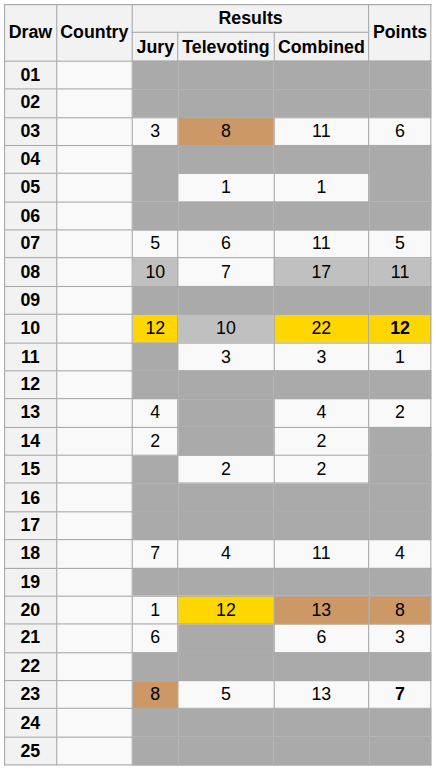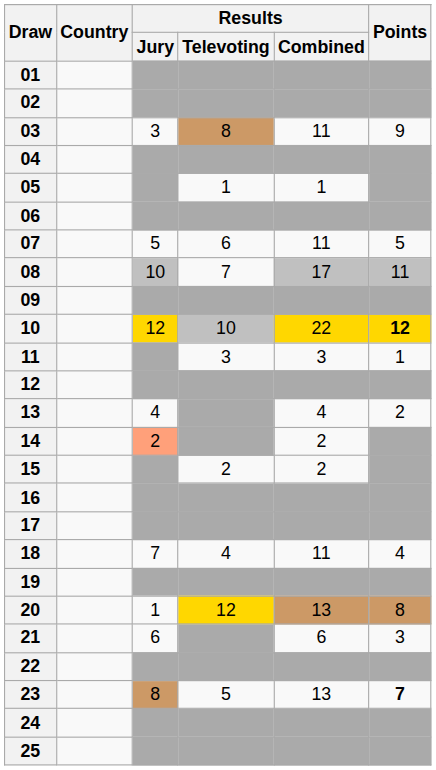 <table class="sortable wikitable collapsible plainrowheaders" style="text-align:center;">
 <tr>
 </tr>
 <tr>
 <th scope="col" rowspan="2">Draw</th>
 <th scope="col" rowspan="2">Country</th>
 <th scope="col" colspan="3">Results</th>
 <th scope="col" rowspan="2">Points</th>
 </tr>
 <tr>
 <th scope="col">Jury</th>
 <th scope="col">Televoting</th>
 <th scope="col">Combined</th>
 </tr>
 <tr>
 <th scope="row" style="text-align:center;">01</th>
 <td style="text-align:left;"></td>
 <td style="background:#AAAAAA;"></td>
 <td style="background:#AAAAAA;"></td>
 <td style="background:#AAAAAA;"></td>
 <td style="background:#AAAAAA;"></td>
 </tr>
 <tr>
 <th scope="row" style="text-align:center;">02</th>
 <td style="text-align:left;"></td>
 <td style="background:#AAAAAA;"></td>
 <td style="background:#AAAAAA;"></td>
 <td style="background:#AAAAAA;"></td>
 <td style="background:#AAAAAA;"></td>
 </tr>
 <tr>
 <th scope="row" style="text-align:center;">03</th>
 <td style="text-align:left;"></td>
 <td>3</td>
 <td style="background:#CC9966;">8</td>
 <td>11</td>
-<td>6</td>
+<td>9</td>
 </tr>
 <tr>
 <th scope="row" style="text-align:center;">04</th>
 <td style="text-align:left;"></td>
 <td style="background:#AAAAAA;"></td>
 <td style="background:#AAAAAA;"></td>
 <td style="background:#AAAAAA;"></td>
 <td style="background:#AAAAAA;"></td>
 </tr>
 <tr>
 <th scope="row" style="text-align:center;">05</th>
 <td style="text-align:left;"></td>
 <td style="background:#AAAAAA;"></td>
 <td>1</td>
 <td>1</td>
 <td style="background:#AAAAAA;"></td>
 </tr>
 <tr>
 <th scope="row" style="text-align:center;">06</th>
 <td style="text-align:left;"></td>
 <td style="background:#AAAAAA;"></td>
 <td style="background:#AAAAAA;"></td>
 <td style="background:#AAAAAA;"></td>
 <td style="background:#AAAAAA;"></td>
 </tr>
 <tr>
 <th scope="row" style="text-align:center;">07</th>
 <td style="text-align:left;"></td>
 <td>5</td>
 <td>6</td>
 <td>11</td>
 <td>5</td>
 </tr>
 <tr>
 <th scope="row" style="text-align:center;">08</th>
 <td style="text-align:left;"></td>
 <td style="background:silver;">10</td>
 <td>7</td>
 <td style="background:silver;">17</td>
 <td style="background:silver;">11</td>
 </tr>
 <tr class="sortbottom">
 <th scope="row" style="text-align:center;">09</th>
 <td style="text-align:left;"></td>
 <td style="background:#AAAAAA;"></td>
 <td style="background:#AAAAAA;"></td>
 <td style="background:#AAAAAA;"></td>
 <td style="background:#AAAAAA;"></td>
 </tr>
 <tr>
 <th scope="row" style="text-align:center;">10</th>
 <td style="text-align:left;"></td>
 <td style="background:gold;">12</td>
 <td style="background:silver;">10</td>
 <td style="background:gold;">22</td>
 <td style="background:gold;"><strong>12</strong></td>
 </tr>
 <tr>
 <th scope="row" style="text-align:center;">11</th>
 <td style="text-align:left;"></td>
 <td style="background:#AAAAAA;"></td>
 <td>3</td>
 <td>3</td>
 <td>1</td>
 </tr>
 <tr>
 <th scope="row" style="text-align:center;">12</th>
 <td style="text-align:left;"></td>
 <td style="background:#AAAAAA;"></td>
 <td style="background:#AAAAAA;"></td>
 <td style="background:#AAAAAA;"></td>
 <td style="background:#AAAAAA;"></td>
 </tr>
 <tr>
 <th scope="row" style="text-align:center;">13</th>
 <td style="text-align:left;"></td>
 <td>4</td>
 <td style="background:#AAAAAA;"></td>
 <td>4</td>
 <td>2</td>
 </tr>
 <tr>
 <th scope="row" style="text-align:center;">14</th>
 <td style="text-align:left;"></td>
-<td>2</td>
+<td style="background: lightsalmon;">2</td>
 <td style="background:#AAAAAA;"></td>
 <td>2</td>
 <td style="background:#AAAAAA;"></td>
 </tr>
 <tr>
 <th scope="row" style="text-align:center;">15</th>
 <td style="text-align:left;"></td>
 <td style="background:#AAAAAA;"></td>
 <td>2</td>
 <td>2</td>
 <td style="background:#AAAAAA;"></td>
 </tr>
 <tr>
 <th scope="row" style="text-align:center;">16</th>
 <td style="text-align:left;"></td>
 <td style="background:#AAAAAA;"></td>
 <td style="background:#AAAAAA;"></td>
 <td style="background:#AAAAAA;"></td>
 <td style="background:#AAAAAA;"></td>
 </tr>
 <tr>
 <th scope="row" style="text-align:center;">17</th>
 <td style="text-align:left;"></td>
 <td style="background:#AAAAAA;"></td>
 <td style="background:#AAAAAA;"></td>
 <td style="background:#AAAAAA;"></td>
 <td style="background:#AAAAAA;"></td>
 </tr>
 <tr>
 <th scope="row" style="text-align:center;">18</th>
 <td style="text-align:left;"></td>
 <td>7</td>
 <td>4</td>
 <td>11</td>
 <td>4</td>
 </tr>
 <tr>
 <th scope="row" style="text-align:center;">19</th>
 <td style="text-align:left;"></td>
 <td style="background:#AAAAAA;"></td>
 <td style="background:#AAAAAA;"></td>
 <td style="background:#AAAAAA;"></td>
 <td style="background:#AAAAAA;"></td>
 </tr>
 <tr>
 <th scope="row" style="text-align:center;">20</th>
 <td style="text-align:left;"></td>
 <td>1</td>
 <td style="background:gold;">12</td>
 <td style="background:#CC9966;">13</td>
 <td style="background:#CC9966;">8</td>
 </tr>
 <tr>
 <th scope="row" style="text-align:center;">21</th>
 <td style="text-align:left;"></td>
 <td>6</td>
 <td style="background:#AAAAAA;"></td>
 <td>6</td>
 <td>3</td>
 </tr>
 <tr>
 <th scope="row" style="text-align:center;">22</th>
 <td style="text-align:left;"></td>
 <td style="background:#AAAAAA;"></td>
 <td style="background:#AAAAAA;"></td>
 <td style="background:#AAAAAA;"></td>
 <td style="background:#AAAAAA;"></td>
 </tr>
 <tr>
 <th scope="row" style="text-align:center;">23</th>
 <td style="text-align:left;"></td>
 <td style="background:#CC9966;">8</td>
 <td>5</td>
 <td>13</td>
 <td><strong>7</strong></td>
 </tr>
 <tr>
 <th scope="row" style="text-align:center;">24</th>
 <td style="text-align:left;"></td>
 <td style="background:#AAAAAA;"></td>
 <td style="background:#AAAAAA;"></td>
 <td style="background:#AAAAAA;"></td>
 <td style="background:#AAAAAA;"></td>
 </tr>
 <tr>
 <th scope="row" style="text-align:center;">25</th>
 <td style="text-align:left;"></td>
 <td style="background:#AAAAAA;"></td>
 <td style="background:#AAAAAA;"></td>
 <td style="background:#AAAAAA;"></td>
 <td style="background:#AAAAAA;"></td>
 </tr>
 </table>
